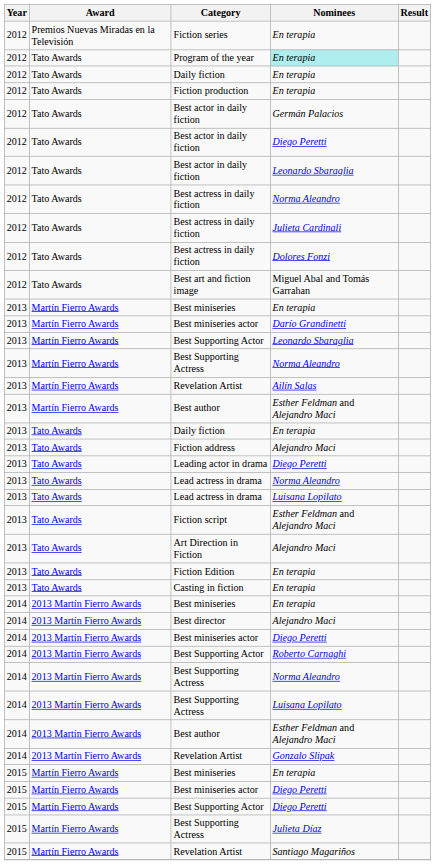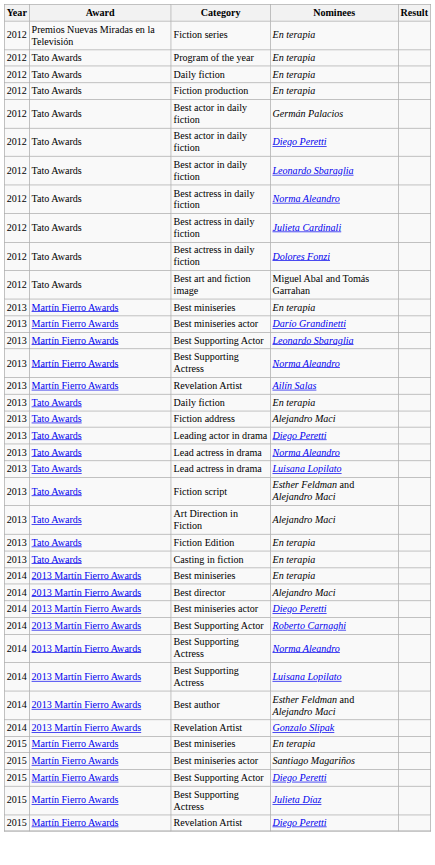 <table class="wikitable" style="font-size: 90%;">
 <tr>
 <th>Year</th>
 <th>Award</th>
 <th>Category</th>
 <th>Nominees</th>
 <th>Result</th>
 </tr>
 <tr>
 <td>2012</td>
 <td>Premios Nuevas Miradas en la Televisión</td>
 <td>Fiction series</td>
 <td><em>En terapia</em></td>
 <td></td>
 </tr>
 <tr>
 <td>2012</td>
 <td>Tato Awards</td>
 <td>Program of the year</td>
-<td style="background: paleturquoise;"><em>En terapia</em></td>
+<td><em>En terapia</em></td>
 <td></td>
 </tr>
 <tr>
 <td>2012</td>
 <td>Tato Awards</td>
 <td>Daily fiction</td>
 <td><em>En terapia</em></td>
 <td></td>
 </tr>
 <tr>
 <td>2012</td>
 <td>Tato Awards</td>
 <td>Fiction production</td>
 <td><em>En terapia</em></td>
 <td></td>
 </tr>
 <tr>
 <td>2012</td>
 <td>Tato Awards</td>
 <td>Best actor in daily fiction</td>
 <td><em>Germán Palacios</em></td>
 <td></td>
 </tr>
 <tr>
 <td>2012</td>
 <td>Tato Awards</td>
 <td>Best actor in daily fiction</td>
 <td><em><a href='#'>Diego Peretti</a></em></td>
 <td></td>
 </tr>
 <tr>
 <td>2012</td>
 <td>Tato Awards</td>
 <td>Best actor in daily fiction</td>
 <td><em><a href='#'>Leonardo Sbaraglia</a></em></td>
 <td></td>
 </tr>
 <tr>
 <td>2012</td>
 <td>Tato Awards</td>
 <td>Best actress in daily fiction</td>
 <td><em><a href='#'>Norma Aleandro</a></em></td>
 <td></td>
 </tr>
 <tr>
 <td>2012</td>
 <td>Tato Awards</td>
 <td>Best actress in daily fiction</td>
 <td><em><a href='#'>Julieta Cardinali</a></em></td>
 <td></td>
 </tr>
 <tr>
 <td>2012</td>
 <td>Tato Awards</td>
 <td>Best actress in daily fiction</td>
 <td><em><a href='#'>Dolores Fonzi</a></em></td>
 <td></td>
 </tr>
 <tr>
 <td>2012</td>
 <td>Tato Awards</td>
 <td>Best art and fiction image</td>
 <td>Miguel Abal and Tomás Garrahan</td>
 <td></td>
 </tr>
 <tr>
 <td>2013</td>
 <td><a href='#'>Martín Fierro Awards</a></td>
 <td>Best miniseries</td>
 <td><em>En terapia</em></td>
 <td></td>
 </tr>
 <tr>
 <td>2013</td>
 <td><a href='#'>Martín Fierro Awards</a></td>
 <td>Best miniseries actor</td>
 <td><em><a href='#'>Darío Grandinetti</a></em></td>
 <td></td>
 </tr>
 <tr>
 <td>2013</td>
 <td><a href='#'>Martín Fierro Awards</a></td>
 <td>Best Supporting Actor</td>
 <td><em><a href='#'>Leonardo Sbaraglia</a></em></td>
 <td></td>
 </tr>
 <tr>
 <td>2013</td>
 <td><a href='#'>Martín Fierro Awards</a></td>
 <td>Best Supporting Actress</td>
 <td><em><a href='#'>Norma Aleandro</a></em></td>
 <td></td>
 </tr>
 <tr>
 <td>2013</td>
 <td><a href='#'>Martín Fierro Awards</a></td>
 <td>Revelation Artist</td>
 <td><em><a href='#'>Ailín Salas</a></em></td>
-<td></td>
-</tr>
-<tr>
-<td>2013</td>
-<td><a href='#'>Martín Fierro Awards</a></td>
-<td>Best author</td>
-<td><em>Esther Feldman</em> and <em>Alejandro Maci</em></td>
 <td></td>
 </tr>
 <tr>
 <td>2013</td>
 <td><a href='#'>Tato Awards</a></td>
 <td>Daily fiction</td>
 <td><em>En terapia</em></td>
 <td></td>
 </tr>
 <tr>
 <td>2013</td>
 <td><a href='#'>Tato Awards</a></td>
 <td>Fiction address</td>
 <td><em>Alejandro Maci</em></td>
 <td></td>
 </tr>
 <tr>
 <td>2013</td>
 <td><a href='#'>Tato Awards</a></td>
 <td>Leading actor in drama</td>
 <td><em><a href='#'>Diego Peretti</a></em></td>
 <td></td>
 </tr>
 <tr>
 <td>2013</td>
 <td><a href='#'>Tato Awards</a></td>
 <td>Lead actress in drama</td>
 <td><em><a href='#'>Norma Aleandro</a></em></td>
 <td></td>
 </tr>
 <tr>
 <td>2013</td>
 <td><a href='#'>Tato Awards</a></td>
 <td>Lead actress in drama</td>
 <td><em><a href='#'>Luisana Lopilato</a></em></td>
 <td></td>
 </tr>
 <tr>
 <td>2013</td>
 <td><a href='#'>Tato Awards</a></td>
 <td>Fiction script</td>
 <td><em>Esther Feldman</em> and <em>Alejandro Maci</em></td>
 <td></td>
 </tr>
 <tr>
 <td>2013</td>
 <td><a href='#'>Tato Awards</a></td>
 <td>Art Direction in Fiction</td>
 <td><em>Alejandro Maci</em></td>
 <td></td>
 </tr>
 <tr>
 <td>2013</td>
 <td><a href='#'>Tato Awards</a></td>
 <td>Fiction Edition</td>
 <td><em>En terapia</em></td>
 <td></td>
 </tr>
 <tr>
 <td>2013</td>
 <td><a href='#'>Tato Awards</a></td>
 <td>Casting in fiction</td>
 <td><em>En terapia</em></td>
 <td></td>
 </tr>
 <tr>
 <td>2014</td>
 <td><a href='#'>2013 Martín Fierro Awards</a></td>
 <td>Best miniseries</td>
 <td><em>En terapia</em></td>
 <td></td>
 </tr>
 <tr>
 <td>2014</td>
 <td><a href='#'>2013 Martín Fierro Awards</a></td>
 <td>Best director</td>
 <td><em>Alejandro Maci</em></td>
 <td></td>
 </tr>
 <tr>
 <td>2014</td>
 <td><a href='#'>2013 Martín Fierro Awards</a></td>
 <td>Best miniseries actor</td>
 <td><em><a href='#'>Diego Peretti</a></em></td>
 <td></td>
 </tr>
 <tr>
 <td>2014</td>
 <td><a href='#'>2013 Martín Fierro Awards</a></td>
 <td>Best Supporting Actor</td>
 <td><em><a href='#'>Roberto Carnaghi</a></em></td>
 <td></td>
 </tr>
 <tr>
 <td>2014</td>
 <td><a href='#'>2013 Martín Fierro Awards</a></td>
 <td>Best Supporting Actress</td>
 <td><em><a href='#'>Norma Aleandro</a></em></td>
 <td></td>
 </tr>
 <tr>
 <td>2014</td>
 <td><a href='#'>2013 Martín Fierro Awards</a></td>
 <td>Best Supporting Actress</td>
 <td><em><a href='#'>Luisana Lopilato</a></em></td>
 <td></td>
 </tr>
 <tr>
 <td>2014</td>
 <td><a href='#'>2013 Martín Fierro Awards</a></td>
 <td>Best author</td>
 <td><em>Esther Feldman</em> and <em>Alejandro Maci</em></td>
 <td></td>
 </tr>
 <tr>
 <td>2014</td>
 <td><a href='#'>2013 Martín Fierro Awards</a></td>
 <td>Revelation Artist</td>
 <td><em><a href='#'>Gonzalo Slipak</a></em></td>
 <td></td>
 </tr>
 <tr>
 <td>2015</td>
 <td><a href='#'>Martín Fierro Awards</a></td>
 <td>Best miniseries</td>
 <td><em>En terapia</em></td>
 <td></td>
 </tr>
 <tr>
 <td>2015</td>
 <td><a href='#'>Martín Fierro Awards</a></td>
 <td>Best miniseries actor</td>
-<td><em><a href='#'>Diego Peretti</a></em></td>
+<td><em>Santiago Magariños</em></td>
 <td></td>
 </tr>
 <tr>
 <td>2015</td>
 <td><a href='#'>Martín Fierro Awards</a></td>
 <td>Best Supporting Actor</td>
 <td><em><a href='#'>Diego Peretti</a></em></td>
 <td></td>
 </tr>
 <tr>
 <td>2015</td>
 <td><a href='#'>Martín Fierro Awards</a></td>
 <td>Best Supporting Actress</td>
 <td><em><a href='#'>Julieta Díaz</a></em></td>
 <td></td>
 </tr>
 <tr>
 <td>2015</td>
 <td><a href='#'>Martín Fierro Awards</a></td>
 <td>Revelation Artist</td>
-<td><em>Santiago Magariños</em></td>
+<td><em><a href='#'>Diego Peretti</a></em></td>
 <td></td>
 </tr>
 <tr>
 </tr>
 </table>
